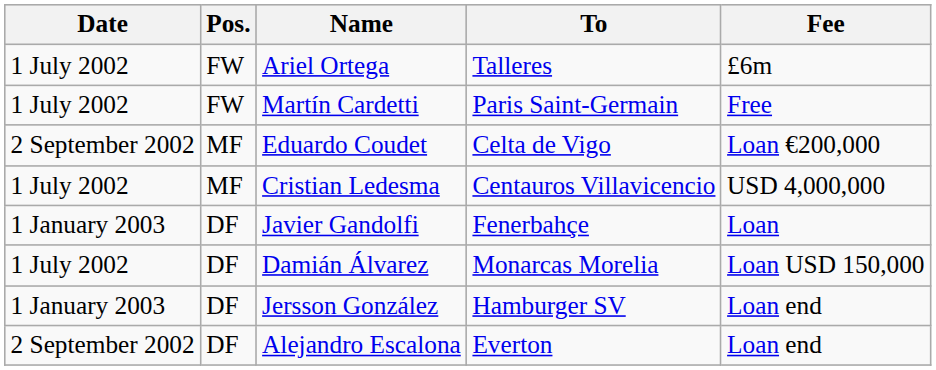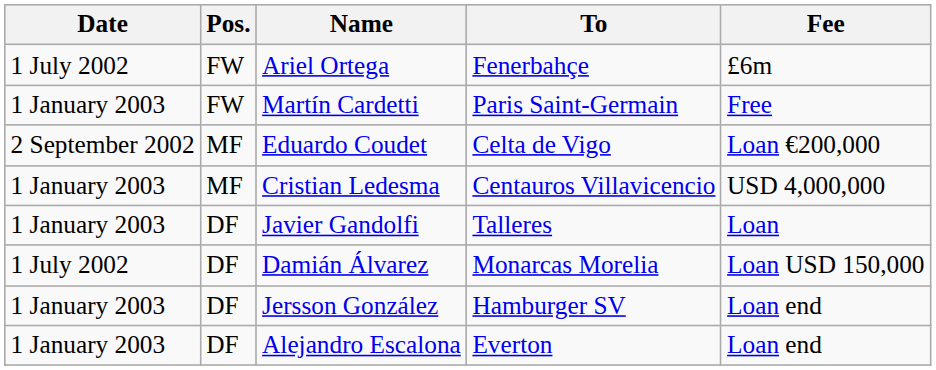 <table class="wikitable sortable">
 <tr>
 <th>Date</th>
 <th>Pos.</th>
 <th>Name</th>
 <th>To</th>
 <th>Fee</th>
 </tr>
 <tr>
 <td>1 July 2002</td>
 <td>FW</td>
 <td> <a href='#'>Ariel Ortega</a></td>
-<td> <a href='#'>Talleres</a></td>
+<td> <a href='#'>Fenerbahçe</a></td>
 <td colspan="2">£6m</td>
 </tr>
 <tr>
-<td>1 July 2002</td>
+<td>1 January 2003</td>
 <td>FW</td>
 <td> <a href='#'>Martín Cardetti</a></td>
 <td> <a href='#'>Paris Saint-Germain</a></td>
 <td colspan="2"><a href='#'>Free</a></td>
 </tr>
 <tr>
 <td>2 September 2002</td>
 <td>MF</td>
 <td> <a href='#'>Eduardo Coudet</a></td>
 <td> <a href='#'>Celta de Vigo</a></td>
 <td><a href='#'>Loan</a> €200,000</td>
 </tr>
 <tr>
-<td>1 July 2002</td>
+<td>1 January 2003</td>
 <td>MF</td>
 <td> <a href='#'>Cristian Ledesma</a></td>
 <td> <a href='#'>Centauros Villavicencio</a></td>
 <td>USD 4,000,000</td>
 </tr>
 <tr>
 <td>1 January 2003</td>
 <td>DF</td>
 <td> <a href='#'>Javier Gandolfi</a></td>
-<td> <a href='#'>Fenerbahçe</a></td>
+<td> <a href='#'>Talleres</a></td>
 <td><a href='#'>Loan</a></td>
 </tr>
 <tr>
 <td>1 July 2002</td>
 <td>DF</td>
 <td> <a href='#'>Damián Álvarez</a></td>
 <td> <a href='#'>Monarcas Morelia</a></td>
 <td><a href='#'>Loan</a> USD 150,000</td>
 </tr>
 <tr>
 <td>1 January 2003</td>
 <td>DF</td>
 <td> <a href='#'>Jersson González</a></td>
 <td> <a href='#'>Hamburger SV</a></td>
 <td><a href='#'>Loan</a> end</td>
 </tr>
 <tr>
-<td>2 September 2002</td>
+<td>1 January 2003</td>
 <td>DF</td>
 <td> <a href='#'>Alejandro Escalona</a></td>
 <td> <a href='#'>Everton</a></td>
 <td><a href='#'>Loan</a> end</td>
 </tr>
 </table>
